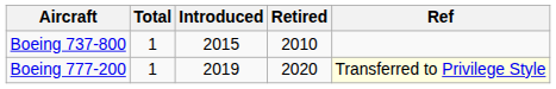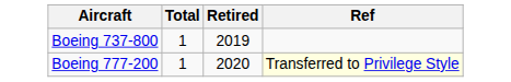 <table class="wikitable" style="margin:auto;text-align:center;">
 <tr>
 <th>Aircraft</th>
 <th>Total</th>
-<th>Introduced</th>
 <th>Retired</th>
 <th class="unsortable">Ref</th>
 </tr>
 <tr>
 <td><a href='#'>Boeing 737-800</a></td>
 <td>1</td>
-<td>2015</td>
-<td>2010</td>
+<td>2019</td>
 <td></td>
 </tr>
 <tr>
 <td><a href='#'>Boeing 777-200</a></td>
 <td>1</td>
-<td>2019</td>
 <td>2020</td>
 <td style="background: lightyellow;">Transferred to <a href='#'>Privilege Style</a></td>
 </tr>
 </table>
